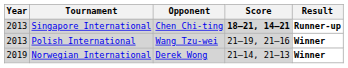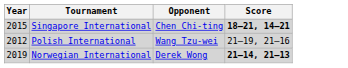 <table class="sortable wikitable" style="font-size: 90%;">
 <tr>
 <th>Year</th>
 <th>Tournament</th>
 <th>Opponent</th>
 <th>Score</th>
-<th>Result</th>
 </tr>
 <tr style="background:#D5D5D5">
-<td align="center">2013</td>
+<td align="center">2015</td>
 <td align="left"><a href='#'>Singapore International</a></td>
 <td align="left"> <a href='#'>Chen Chi-ting</a></td>
 <td align="left"><strong>18–21, 14–21</strong></td>
-<td style="text-align:left; background:white"> <strong>Runner-up</strong></td>
 </tr>
 <tr style="background:#D5D5D5">
-<td align="center">2013</td>
+<td align="center">2012</td>
 <td align="left"><a href='#'>Polish International</a></td>
 <td align="left"> <a href='#'>Wang Tzu-wei</a></td>
 <td align="left">21–19, 21–16</td>
-<td style="text-align:left; background:white"> <strong>Winner</strong></td>
 </tr>
 <tr style="background:#D5D5D5">
 <td align="center">2019</td>
 <td align="left"><a href='#'>Norwegian International</a></td>
 <td align="left"> <a href='#'>Derek Wong</a></td>
-<td align="left">21–14, 21–13</td>
-<td style="text-align:left; background:white"> <strong>Winner</strong></td>
+<td align="left"><strong>21–14, 21–13</strong></td>
 </tr>
 </table>
